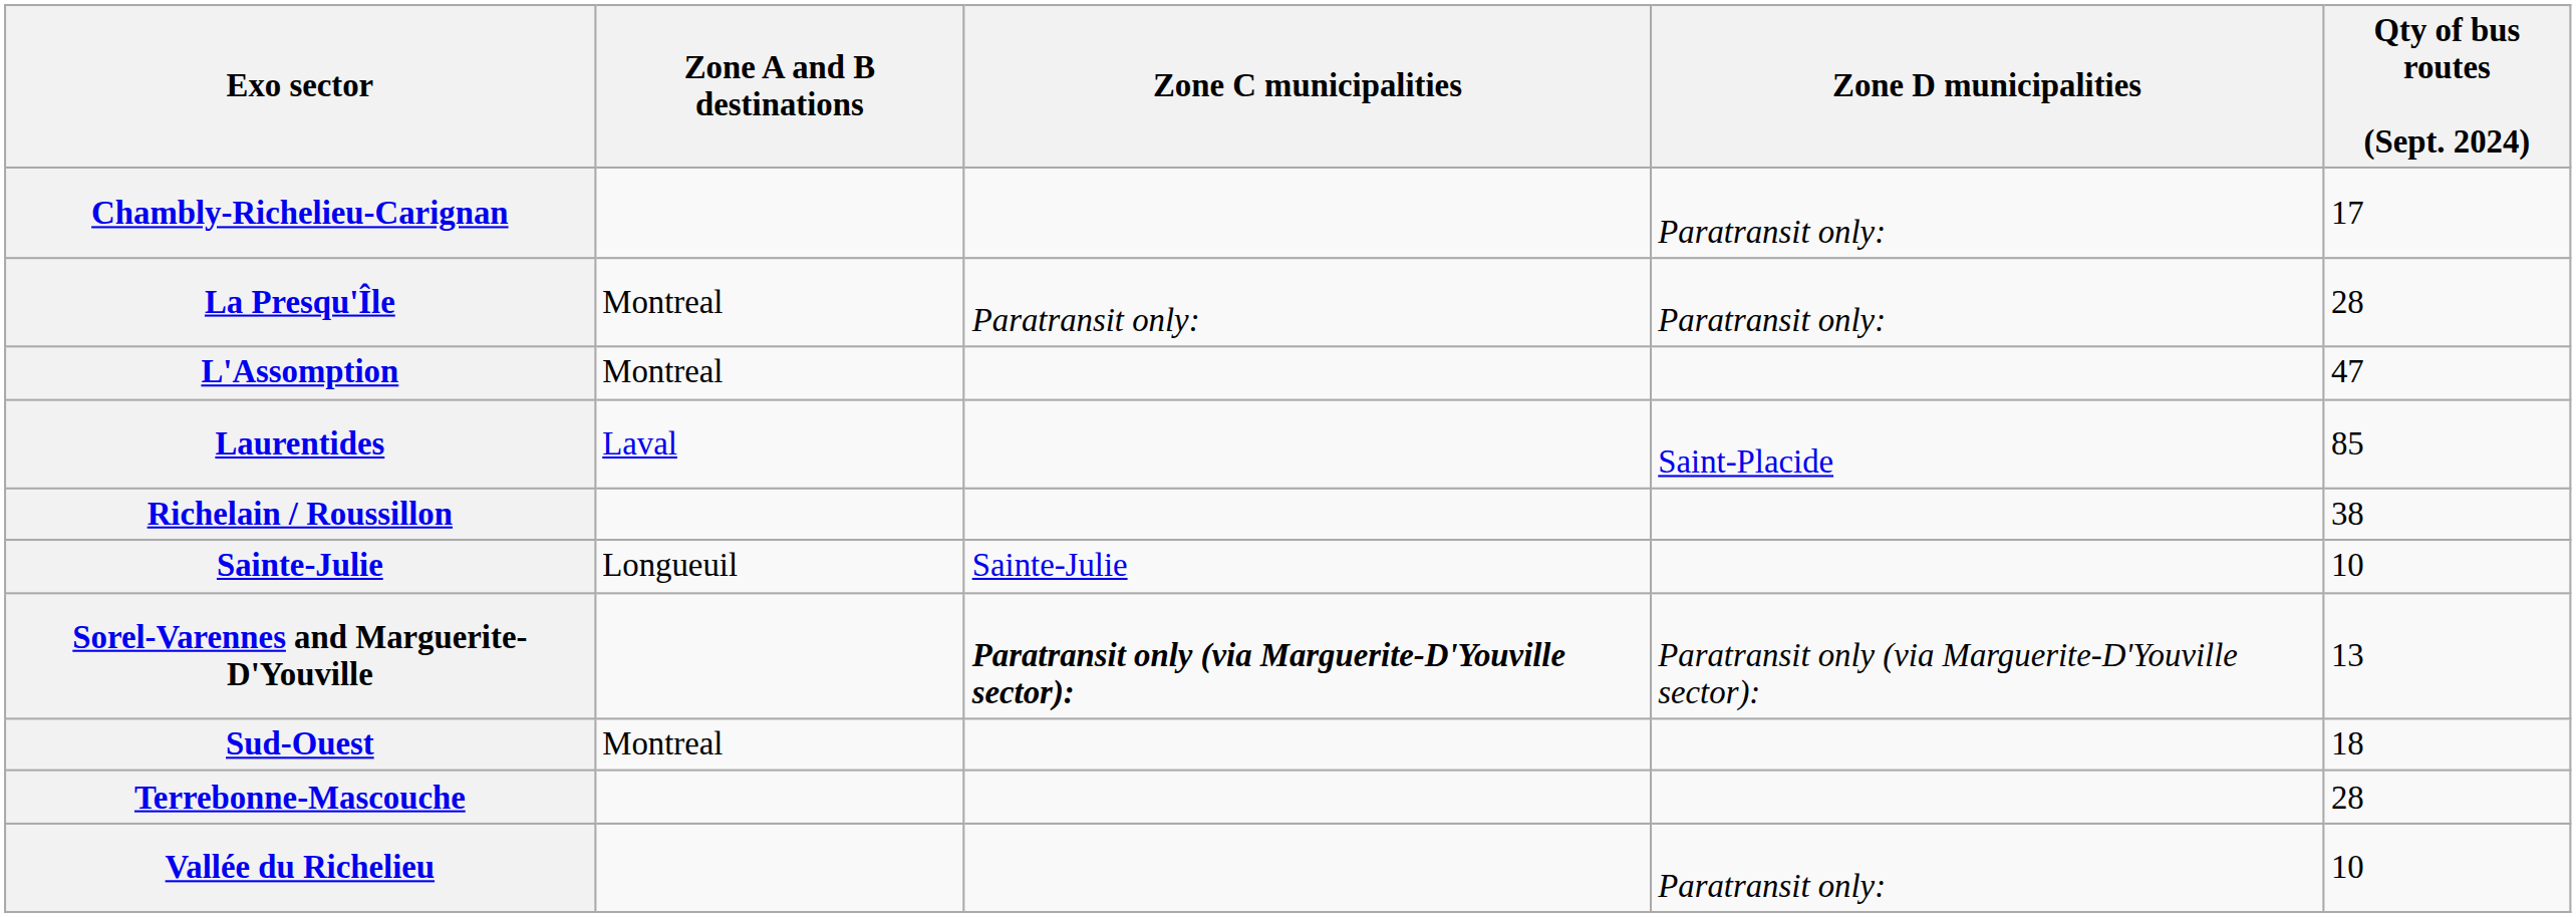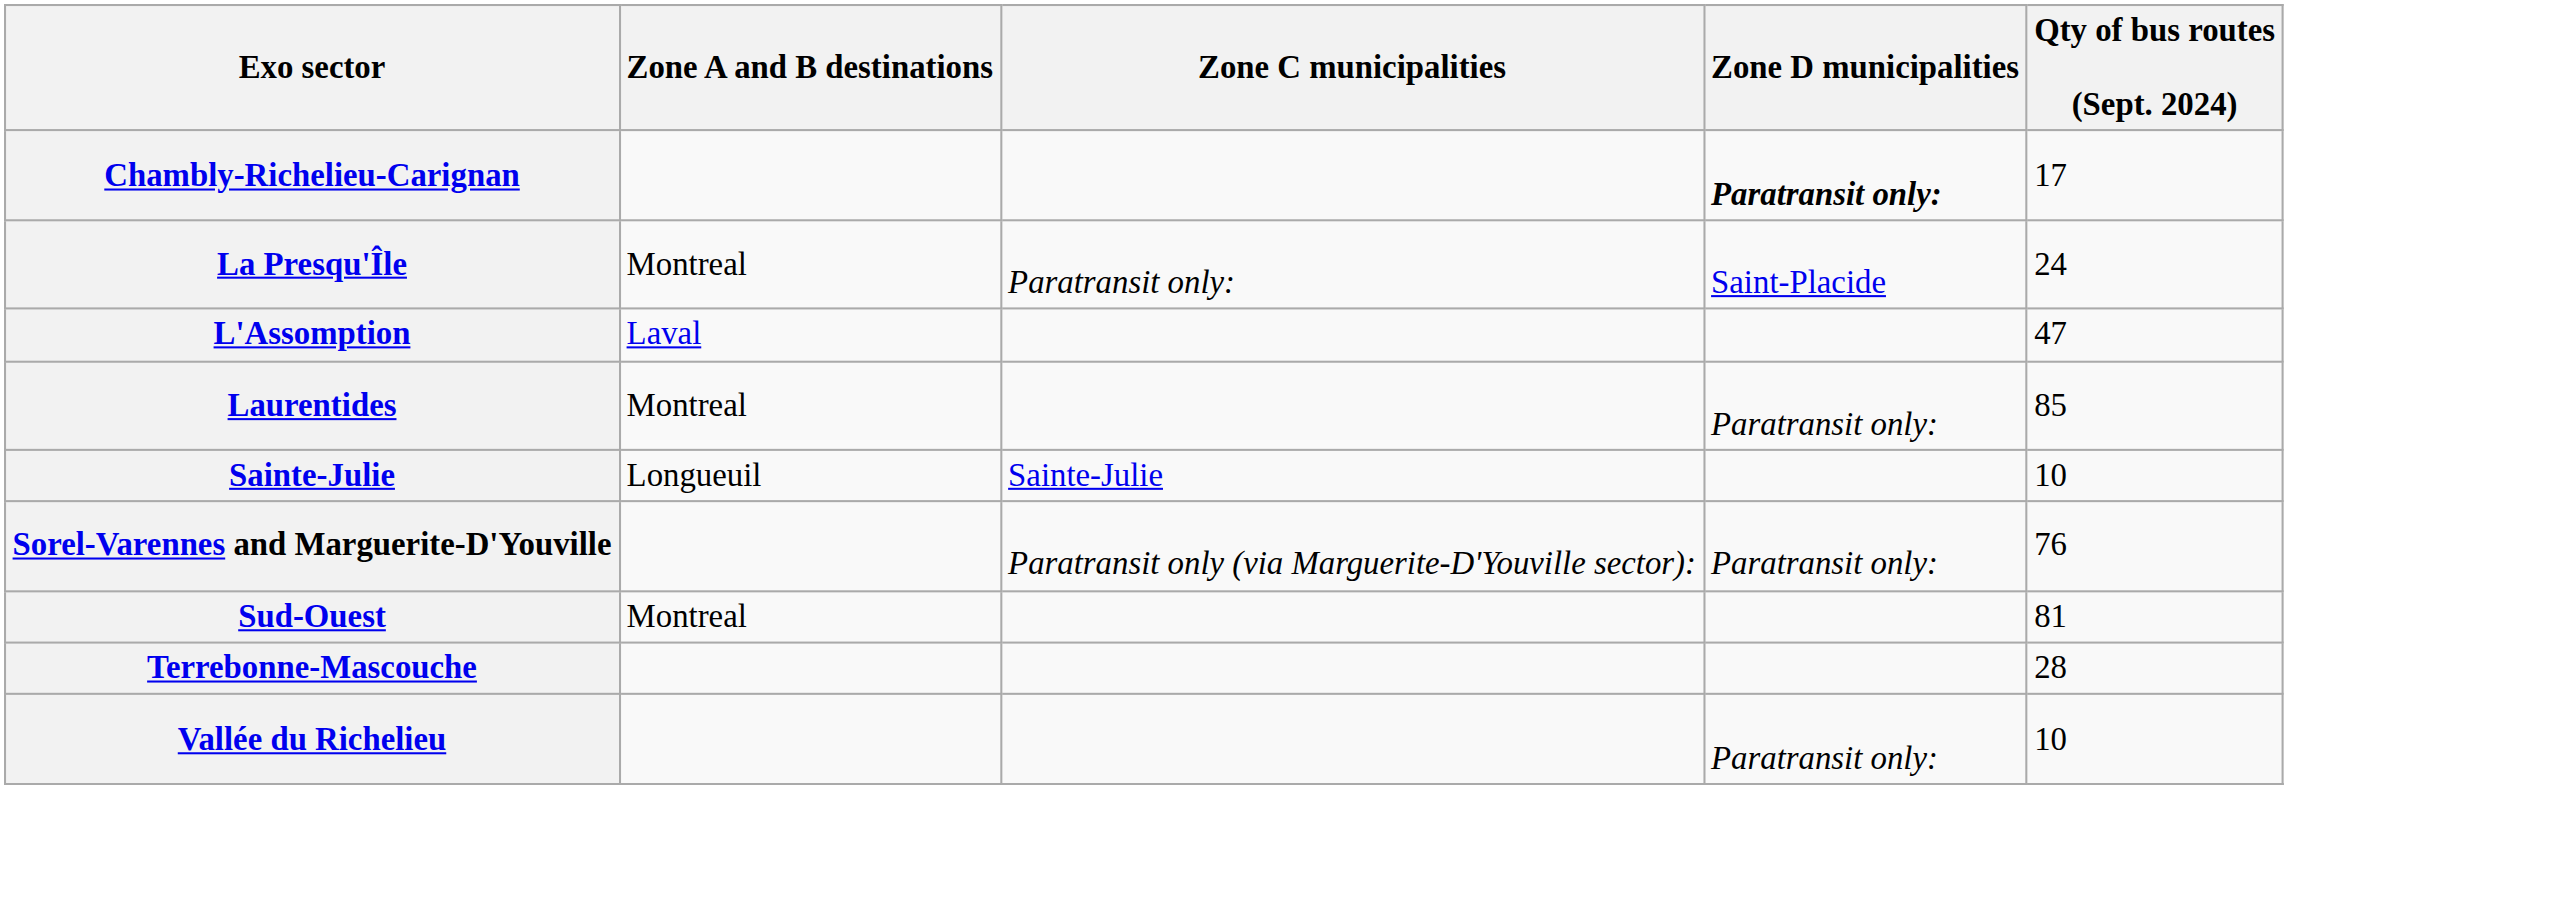 <table class="wikitable">
 <tr>
 <th>Exo sector</th>
 <th>Zone A and B destinations</th>
 <th>Zone C municipalities</th>
 <th>Zone D municipalities</th>
 <th>Qty of bus routes<br><br>(Sept. 2024)</th>
 </tr>
 <tr>
 <th><a href='#'>Chambly-Richelieu-Carignan</a></th>
 <td></td>
 <td></td>
-<td><br><em>Paratransit only:</em> </td>
+<td><strong><br><em>Paratransit only:</em> </strong></td>
 <td>17</td>
 </tr>
 <tr>
 <th><a href='#'>La Presqu'Île</a></th>
 <td>Montreal</td>
 <td><br><em>Paratransit only:</em> </td>
-<td><br><em>Paratransit only:</em> </td>
-<td>28</td>
+<td><br><a href='#'>Saint-Placide</a></td>
+<td>24</td>
 </tr>
 <tr>
 <th><a href='#'>L'Assomption</a></th>
-<td>Montreal</td>
+<td><a href='#'>Laval</a></td>
 <td></td>
 <td></td>
 <td>47</td>
 </tr>
 <tr>
 <th><a href='#'>Laurentides</a></th>
-<td><a href='#'>Laval</a></td>
+<td>Montreal</td>
 <td></td>
-<td><br><a href='#'>Saint-Placide</a></td>
+<td><br><em>Paratransit only:</em> </td>
 <td>85</td>
-</tr>
-<tr>
-<th><a href='#'>Richelain / Roussillon</a></th>
-<td></td>
-<td></td>
-<td></td>
-<td>38</td>
 </tr>
 <tr>
 <th><a href='#'>Sainte-Julie</a></th>
 <td>Longueuil</td>
 <td><a href='#'>Sainte-Julie</a></td>
 <td></td>
 <td>10</td>
 </tr>
 <tr>
 <th><a href='#'>Sorel-Varennes</a> and Marguerite-D'Youville</th>
 <td></td>
-<td><strong><br><em>Paratransit only (via Marguerite-D'Youville sector):</em> </strong></td>
 <td><br><em>Paratransit only (via Marguerite-D'Youville sector):</em> </td>
-<td>13</td>
+<td><br><em>Paratransit only:</em> </td>
+<td>76</td>
 </tr>
 <tr>
 <th><a href='#'>Sud-Ouest</a></th>
 <td>Montreal</td>
 <td></td>
 <td></td>
-<td>18</td>
+<td>81</td>
 </tr>
 <tr>
 <th><a href='#'>Terrebonne-Mascouche</a></th>
 <td></td>
 <td></td>
 <td></td>
 <td>28</td>
 </tr>
 <tr>
 <th><a href='#'>Vallée du Richelieu</a></th>
 <td></td>
 <td></td>
 <td><br><em>Paratransit only:</em> </td>
 <td>10</td>
 </tr>
 <tr>
 </tr>
 </table>
